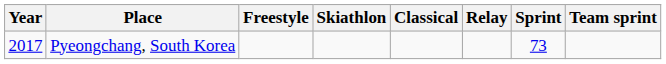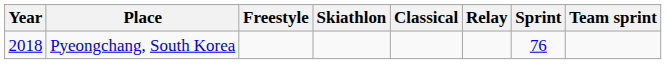 <table class="wikitable sortable" style="text-align:center;">
 <tr>
 <th>Year</th>
 <th>Place</th>
 <th>Freestyle</th>
 <th>Skiathlon</th>
 <th>Classical</th>
 <th>Relay</th>
 <th>Sprint</th>
 <th>Team sprint</th>
 </tr>
 <tr>
-<td><a href='#'>2017</a></td>
+<td><a href='#'>2018</a></td>
 <td style="text-align:left;"> <a href='#'>Pyeongchang</a>, <a href='#'>South Korea</a></td>
 <td></td>
 <td></td>
 <td></td>
 <td></td>
-<td><a href='#'>73</a></td>
+<td><a href='#'>76</a></td>
 <td></td>
 </tr>
 </table>
